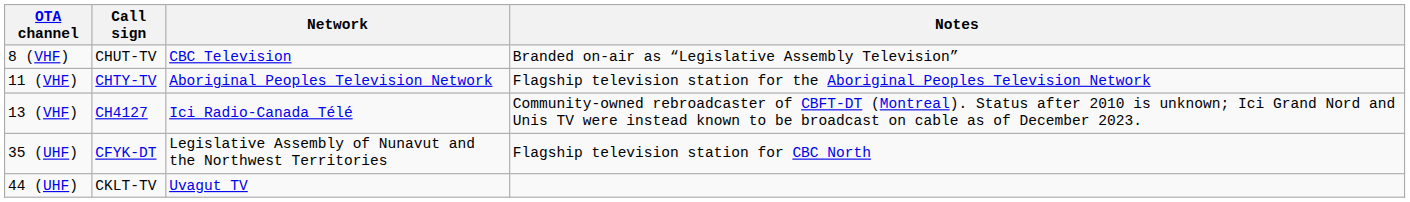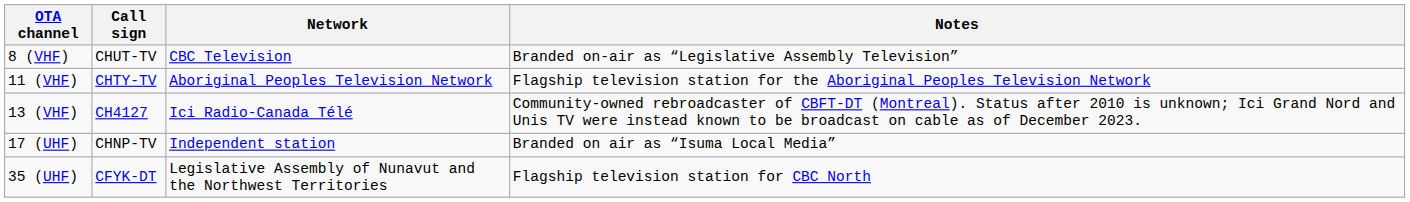 <table class="wikitable sortable">
 <tr>
 <th><a href='#'>OTA</a> channel</th>
 <th>Call sign</th>
 <th>Network</th>
 <th>Notes</th>
 </tr>
 <tr>
 <td>8 (<a href='#'>VHF</a>)</td>
 <td>CHUT-TV</td>
 <td><a href='#'>CBC Television</a></td>
 <td>Branded on-air as “Legislative Assembly Television”</td>
 </tr>
 <tr>
 <td>11 (<a href='#'>VHF</a>)</td>
 <td><a href='#'>CHTY-TV</a></td>
 <td><a href='#'>Aboriginal Peoples Television Network</a></td>
 <td>Flagship television station for the <a href='#'>Aboriginal Peoples Television Network</a></td>
 </tr>
 <tr>
 <td>13 (<a href='#'>VHF</a>)</td>
 <td><a href='#'>CH4127</a></td>
 <td><a href='#'>Ici Radio-Canada Télé</a></td>
 <td>Community-owned rebroadcaster of <a href='#'>CBFT-DT</a> (<a href='#'>Montreal</a>). Status after 2010 is unknown; Ici Grand Nord and Unis TV were instead known to be broadcast on cable as of December 2023.</td>
 </tr>
 <tr>
+<td>17 (<a href='#'>UHF</a>)</td>
+<td>CHNP-TV</td>
+<td><a href='#'>Independent station</a></td>
+<td>Branded on air as “Isuma Local Media”</td>
+</tr>
+<tr>
 <td>35 (<a href='#'>UHF</a>)</td>
 <td><a href='#'>CFYK-DT</a></td>
 <td>Legislative Assembly of Nunavut and the Northwest Territories</td>
 <td>Flagship television station for <a href='#'>CBC North</a></td>
 </tr>
-<tr>
-<td>44 (<a href='#'>UHF</a>)</td>
-<td>CKLT-TV</td>
-<td><a href='#'>Uvagut TV</a></td>
-<td></td>
-</tr>
 </table>
